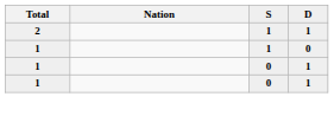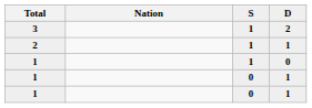 <table class="sortable wikitable" style="font-size:90%;">
 <tr>
 <th width=81>Total</th>
 <th width=236>Nation</th>
 <th width=47 style="background:#efefef"> S </th>
 <th width=47 style="background:#efefef"> D </th>
+</tr>
+<tr align=center>
+<td bgcolor=#efefef><strong>3</strong></td>
+<td align=left></td>
+<td bgcolor=#efefef><strong>1</strong></td>
+<td bgcolor=#efefef><strong>2</strong></td>
 </tr>
 <tr align=center>
 <td bgcolor=#efefef><strong>2</strong></td>
 <td align=left></td>
 <td bgcolor=#efefef><strong>1</strong></td>
 <td bgcolor=#efefef><strong>1</strong></td>
 </tr>
 <tr align=center>
 <td bgcolor=#efefef><strong>1</strong></td>
 <td align=left></td>
 <td bgcolor=#efefef><strong>1</strong></td>
 <td bgcolor=#efefef><strong>0</strong></td>
 </tr>
 <tr align=center>
 <td bgcolor=#efefef><strong>1</strong></td>
 <td align=left></td>
 <td bgcolor=#efefef><strong>0</strong></td>
 <td bgcolor=#efefef><strong>1</strong></td>
 </tr>
 <tr align=center>
 <td bgcolor=#efefef><strong>1</strong></td>
 <td align=left></td>
 <td bgcolor=#efefef><strong>0</strong></td>
 <td bgcolor=#efefef><strong>1</strong></td>
 </tr>
 </table>
